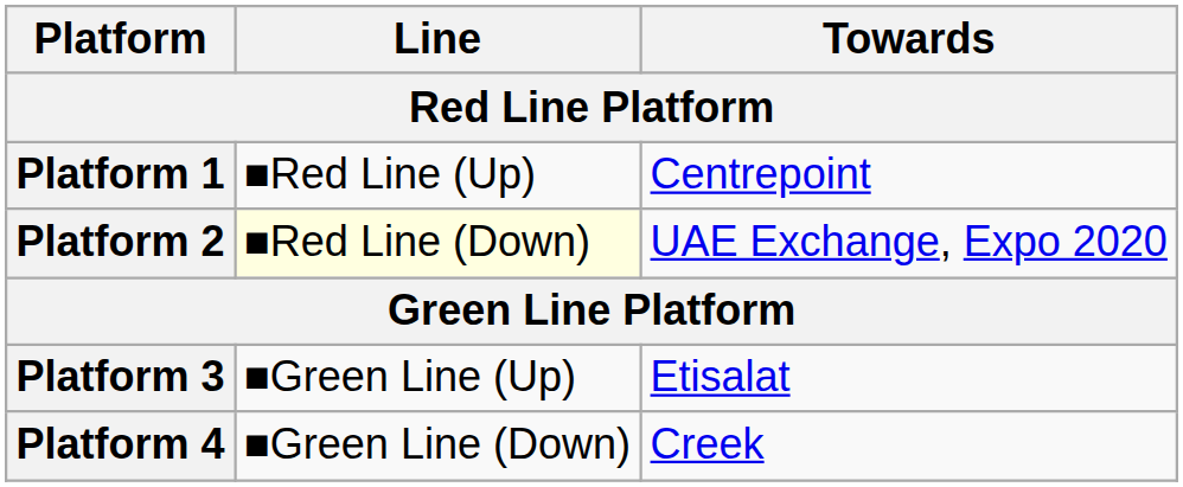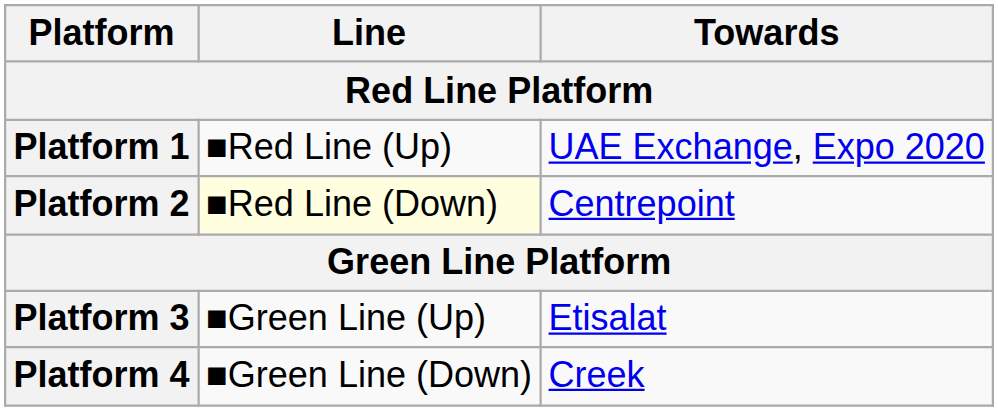 <table border="1" cellspacing="0" cellpadding="3" frame="hsides" rules="rows" style="" class="wikitable">
 <tr>
 <th>Platform</th>
 <th>Line</th>
 <th>Towards</th>
 </tr>
 <tr>
 <th colspan="3">Red Line Platform</th>
 </tr>
 <tr>
 <th>Platform 1</th>
 <td><span>■</span>Red Line (Up)</td>
-<td><a href='#'>Centrepoint</a></td>
+<td><a href='#'>UAE Exchange</a>, <a href='#'>Expo 2020</a></td>
 </tr>
 <tr>
 <th>Platform 2</th>
 <td style="background: lightyellow;"><span>■</span>Red Line (Down)</td>
-<td><a href='#'>UAE Exchange</a>, <a href='#'>Expo 2020</a></td>
+<td><a href='#'>Centrepoint</a></td>
 </tr>
 <tr>
 <th colspan="3">Green Line Platform</th>
 </tr>
 <tr>
 <th>Platform 3</th>
 <td><span>■</span>Green Line (Up)</td>
 <td><a href='#'>Etisalat</a></td>
 </tr>
 <tr>
 <th>Platform 4</th>
 <td><span>■</span>Green Line (Down)</td>
 <td><a href='#'>Creek</a></td>
 </tr>
 </table>
